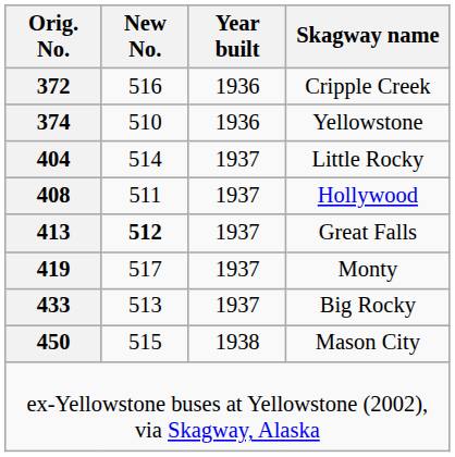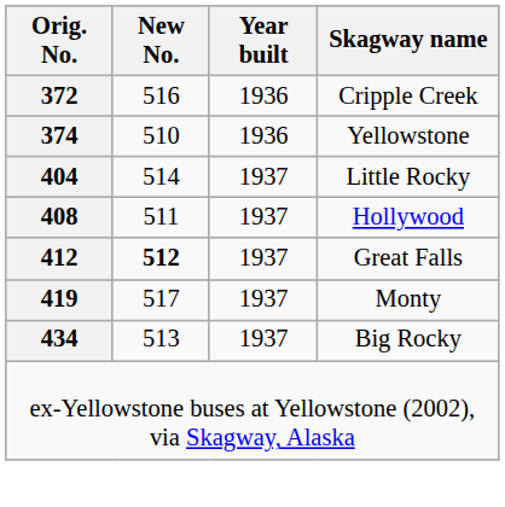 <table class="wikitable sortable mw-collapsible collapsed floatright" style="width:20em; text-align:center; font-size:80%;">
 <tr>
 <th>Orig. No.</th>
 <th>New No.</th>
 <th>Year built</th>
 <th>Skagway name</th>
 </tr>
 <tr>
 <th>372</th>
 <td>516</td>
 <td>1936</td>
 <td>Cripple Creek</td>
 </tr>
 <tr>
 <th>374</th>
 <td>510</td>
 <td>1936</td>
 <td>Yellowstone</td>
 </tr>
 <tr>
 <th>404</th>
 <td>514</td>
 <td>1937</td>
 <td>Little Rocky</td>
 </tr>
 <tr>
 <th>408</th>
 <td>511</td>
 <td>1937</td>
 <td><a href='#'>Hollywood</a></td>
 </tr>
 <tr>
-<th>413</th>
+<th>412</th>
 <td><strong>512</strong></td>
 <td>1937</td>
 <td>Great Falls</td>
 </tr>
 <tr>
 <th>419</th>
 <td>517</td>
 <td>1937</td>
 <td>Monty</td>
 </tr>
 <tr>
-<th>433</th>
+<th>434</th>
 <td>513</td>
 <td>1937</td>
 <td>Big Rocky</td>
 </tr>
 <tr>
-<th>450</th>
-<td>515</td>
-<td>1938</td>
-<td>Mason City</td>
-</tr>
-<tr>
 <td colspan=4><br>ex-Yellowstone buses at Yellowstone (2002), via <a href='#'>Skagway, Alaska</a></td>
 </tr>
 </table>
